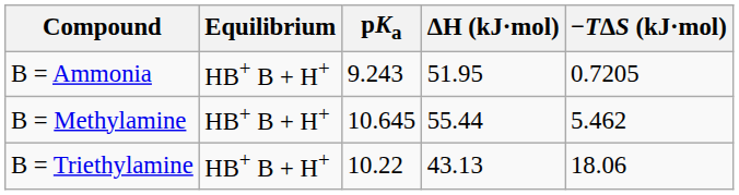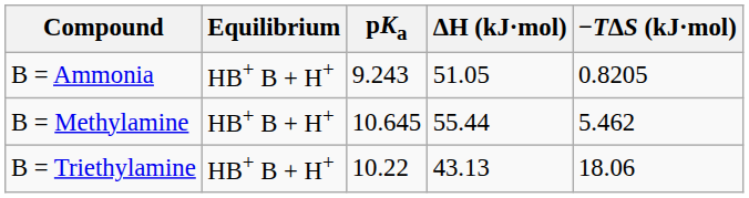 <table class="wikitable">
 <tr>
 <th>Compound</th>
 <th>Equilibrium</th>
 <th>p<em>K</em><sub>a</sub></th>
 <th>ΔH (kJ·mol)</th>
 <th>−<em>T</em>Δ<em>S</em> (kJ·mol)</th>
 </tr>
 <tr>
 <td style="text-align:left;">B = <a href='#'>Ammonia</a></td>
 <td style="text-align:left;">HB<sup>+</sup>  B + H<sup>+</sup></td>
 <td>9.243</td>
-<td>51.95</td>
-<td>0.7205</td>
+<td>51.05</td>
+<td>0.8205</td>
 </tr>
 <tr>
 <td style="text-align:left;">B = <a href='#'>Methylamine</a></td>
 <td style="text-align:left;">HB<sup>+</sup>  B + H<sup>+</sup></td>
 <td>10.645</td>
 <td>55.44</td>
 <td>5.462</td>
 </tr>
 <tr>
 <td style="text-align:left;">B = <a href='#'>Triethylamine</a></td>
 <td style="text-align:left;">HB<sup>+</sup>  B + H<sup>+</sup></td>
 <td>10.22</td>
 <td>43.13</td>
 <td>18.06</td>
 </tr>
 </table>
